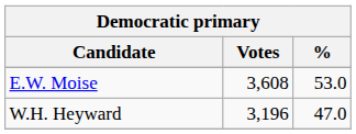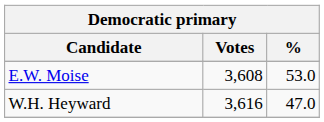 <table class="wikitable" align="left" style="margin: 1em 1em 1em 0; font-size: 95%;">
 <tr>
 <th colspan="3">Democratic primary</th>
 </tr>
 <tr>
 <th colspan="1" style="width: 170px">Candidate</th>
 <th style="width: 50px">Votes</th>
 <th style="width: 40px">%</th>
 </tr>
 <tr>
 </tr>
 <tr>
 <td><a href='#'>E.W. Moise</a></td>
 <td align="right">3,608</td>
 <td align="right">53.0</td>
 </tr>
 <tr>
 <td>W.H. Heyward</td>
-<td align="right">3,196</td>
+<td align="right">3,616</td>
 <td align="right">47.0</td>
 </tr>
 <tr>
 </tr>
 </table>
